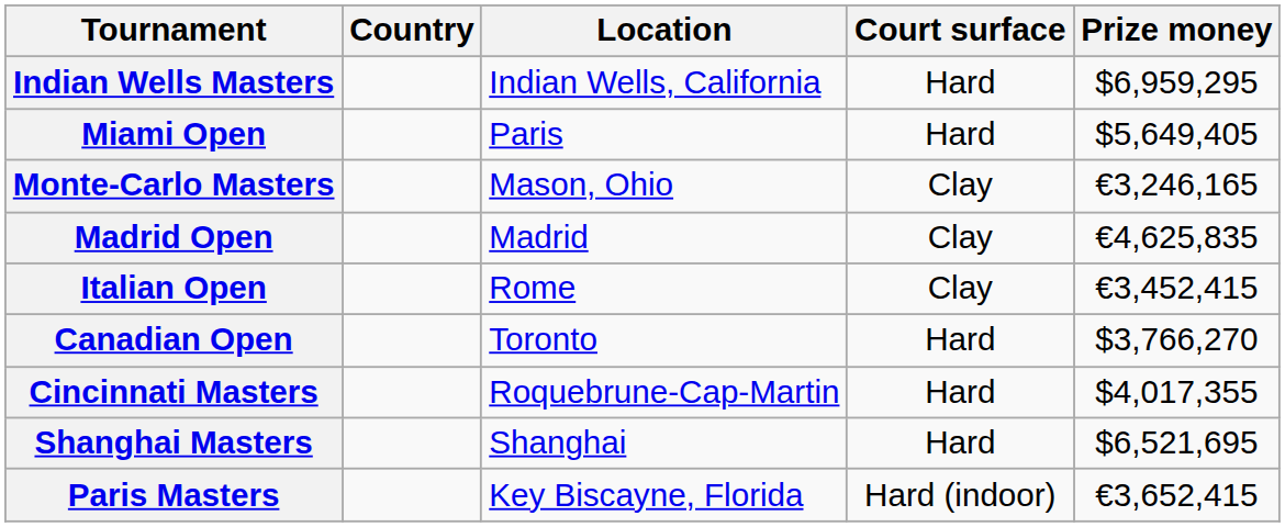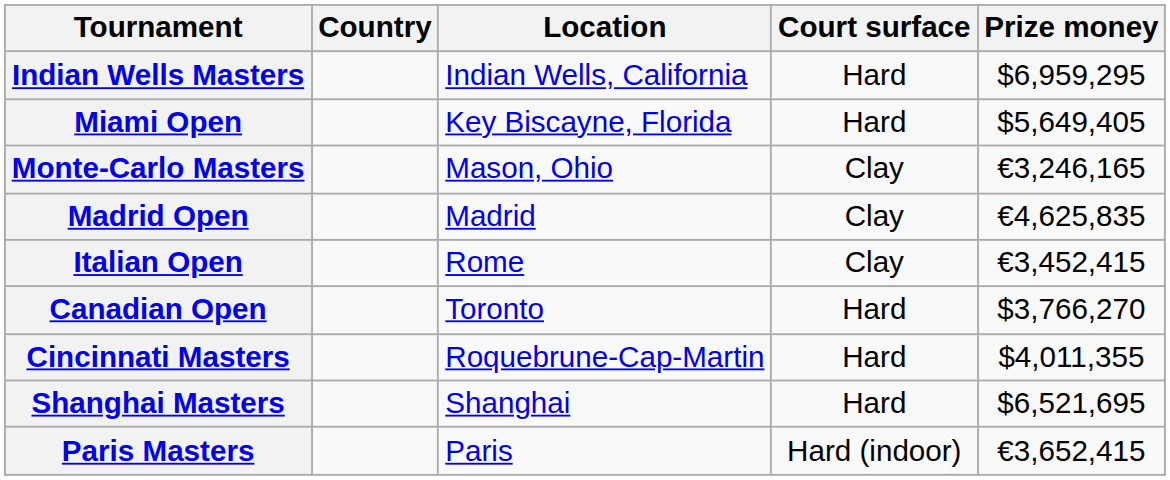 <table class="wikitable plainrowheaders nowrap">
 <tr>
 <th scope="col">Tournament</th>
 <th scope="col">Country</th>
 <th scope="col">Location</th>
 <th scope="col">Court surface</th>
 <th scope="col">Prize money</th>
 </tr>
 <tr>
 <th scope="row"><a href='#'>Indian Wells Masters</a></th>
 <td></td>
 <td><a href='#'>Indian Wells, California</a></td>
 <td align="center">Hard</td>
 <td align="center">$6,959,295</td>
 </tr>
 <tr>
 <th scope="row"><a href='#'>Miami Open</a></th>
 <td></td>
-<td><a href='#'>Paris</a></td>
+<td><a href='#'>Key Biscayne, Florida</a></td>
 <td align="center">Hard</td>
 <td align="center">$5,649,405</td>
 </tr>
 <tr>
 <th scope="row"><a href='#'>Monte-Carlo Masters</a></th>
 <td></td>
 <td><a href='#'>Mason, Ohio</a></td>
 <td align="center">Clay</td>
 <td align="center">€3,246,165</td>
 </tr>
 <tr>
 <th scope="row"><a href='#'>Madrid Open</a></th>
 <td></td>
 <td><a href='#'>Madrid</a></td>
 <td align="center">Clay</td>
 <td align="center">€4,625,835</td>
 </tr>
 <tr>
 <th scope="row"><a href='#'>Italian Open</a></th>
 <td></td>
 <td><a href='#'>Rome</a></td>
 <td align="center">Clay</td>
 <td align="center">€3,452,415</td>
 </tr>
 <tr>
 <th scope="row"><a href='#'>Canadian Open</a></th>
 <td></td>
 <td><a href='#'>Toronto</a></td>
 <td align="center">Hard</td>
 <td align="center">$3,766,270</td>
 </tr>
 <tr>
 <th scope="row"><a href='#'>Cincinnati Masters</a></th>
 <td></td>
 <td><a href='#'>Roquebrune-Cap-Martin</a></td>
 <td align="center">Hard</td>
-<td align="center">$4,017,355</td>
+<td align="center">$4,011,355</td>
 </tr>
 <tr>
 <th scope="row"><a href='#'>Shanghai Masters</a></th>
 <td></td>
 <td><a href='#'>Shanghai</a></td>
 <td align="center">Hard</td>
 <td align="center">$6,521,695</td>
 </tr>
 <tr>
 <th scope="row"><a href='#'>Paris Masters</a></th>
 <td></td>
-<td><a href='#'>Key Biscayne, Florida</a></td>
+<td><a href='#'>Paris</a></td>
 <td align="center">Hard (indoor)</td>
 <td align="center">€3,652,415</td>
 </tr>
 </table>
